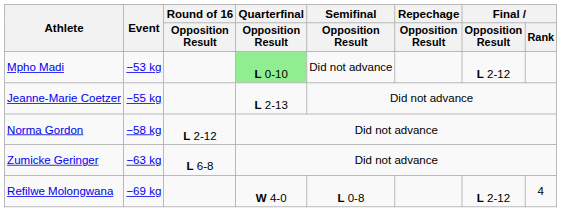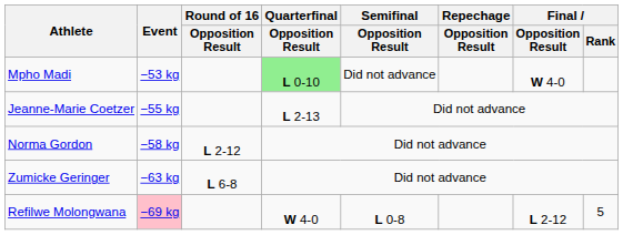 <table class="wikitable" style="font-size:90%">
 <tr>
 <th rowspan=2>Athlete</th>
 <th rowspan=2>Event</th>
 <th>Round of 16</th>
 <th>Quarterfinal</th>
 <th>Semifinal</th>
 <th>Repechage</th>
 <th colspan=2>Final / </th>
 </tr>
 <tr style="font-size: 95%">
 <th>Opposition<br>Result</th>
 <th>Opposition<br>Result</th>
 <th>Opposition<br>Result</th>
 <th>Opposition<br>Result</th>
 <th>Opposition<br>Result</th>
 <th>Rank</th>
 </tr>
 <tr align=center>
 <td align=left><a href='#'>Mpho Madi</a></td>
 <td align=left><a href='#'>−53 kg</a></td>
 <td></td>
 <td style="background: lightgreen;"><br><strong>L</strong> 0-10</td>
 <td>Did not advance</td>
 <td></td>
-<td><br><strong>L</strong> 2-12</td>
+<td><br><strong>W</strong> 4-0</td>
 <td></td>
 </tr>
 <tr align=center>
 <td align=left><a href='#'>Jeanne-Marie Coetzer</a></td>
 <td align=left><a href='#'>−55 kg</a></td>
 <td></td>
 <td><br><strong>L</strong> 2-13</td>
 <td colspan=4>Did not advance</td>
 </tr>
 <tr align=center>
 <td align=left><a href='#'>Norma Gordon</a></td>
 <td align=left><a href='#'>−58 kg</a></td>
 <td><br><strong>L</strong> 2-12</td>
 <td colspan=5>Did not advance</td>
 </tr>
 <tr align=center>
 <td align=left><a href='#'>Zumicke Geringer</a></td>
 <td align=left><a href='#'>−63 kg</a></td>
 <td><br><strong>L</strong> 6-8</td>
 <td colspan=5>Did not advance</td>
 </tr>
 <tr align=center>
 <td align=left><a href='#'>Refilwe Molongwana</a></td>
-<td align=left><a href='#'>−69 kg</a></td>
+<td align=left style="background: pink;"><a href='#'>−69 kg</a></td>
 <td></td>
 <td><br><strong>W</strong> 4-0</td>
 <td><br><strong>L</strong> 0-8</td>
 <td></td>
 <td><br><strong>L</strong> 2-12</td>
-<td>4</td>
+<td>5</td>
 </tr>
 </table>
